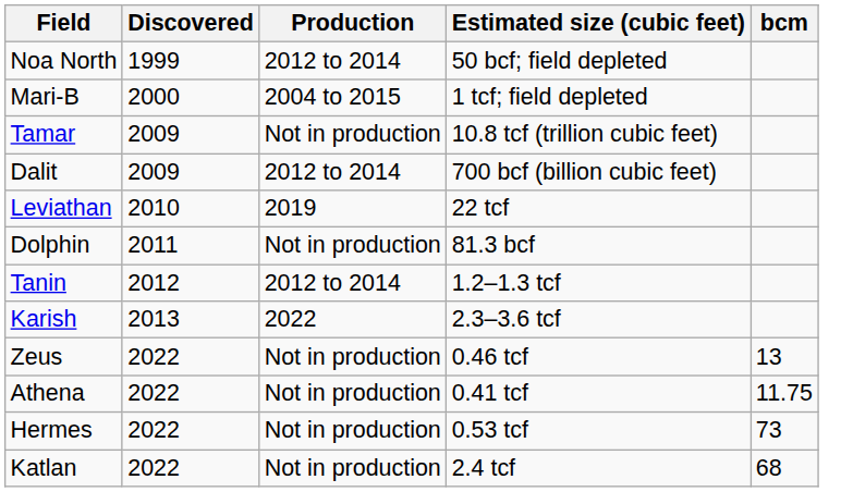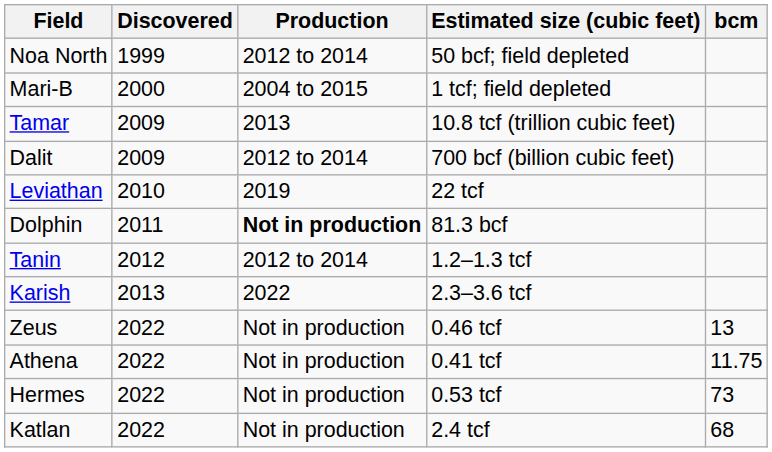 <table class="wikitable sortable">
 <tr>
 <th>Field</th>
 <th>Discovered</th>
 <th>Production</th>
 <th>Estimated size (cubic feet)</th>
 <th>bcm</th>
 </tr>
 <tr>
 <td>Noa North</td>
 <td>1999</td>
 <td>2012 to 2014</td>
 <td>50 bcf; field depleted</td>
 <td></td>
 </tr>
 <tr>
 <td>Mari-B</td>
 <td>2000</td>
 <td>2004 to 2015</td>
 <td>1 tcf; field depleted</td>
 <td></td>
 </tr>
 <tr>
 <td><a href='#'>Tamar</a></td>
 <td>2009</td>
-<td>Not in production</td>
+<td>2013</td>
 <td>10.8 tcf (trillion cubic feet)</td>
 <td></td>
 </tr>
 <tr>
 <td>Dalit</td>
 <td>2009</td>
 <td>2012 to 2014</td>
 <td>700 bcf (billion cubic feet)</td>
 <td></td>
 </tr>
 <tr>
 <td><a href='#'>Leviathan</a></td>
 <td>2010</td>
 <td>2019</td>
 <td>22 tcf</td>
 <td></td>
 </tr>
 <tr>
 <td>Dolphin</td>
 <td>2011</td>
-<td>Not in production</td>
+<td><strong>Not in production</strong></td>
 <td>81.3 bcf</td>
 <td></td>
 </tr>
 <tr>
 <td><a href='#'>Tanin</a></td>
 <td>2012</td>
 <td>2012 to 2014</td>
 <td>1.2–1.3 tcf</td>
 <td></td>
 </tr>
 <tr>
 <td><a href='#'>Karish</a></td>
 <td>2013</td>
 <td>2022</td>
 <td>2.3–3.6 tcf</td>
 <td></td>
 </tr>
 <tr>
 <td>Zeus</td>
 <td>2022</td>
 <td>Not in production</td>
 <td>0.46 tcf</td>
 <td>13</td>
 </tr>
 <tr>
 <td>Athena</td>
 <td>2022</td>
 <td>Not in production</td>
 <td>0.41 tcf</td>
 <td>11.75</td>
 </tr>
 <tr>
 <td>Hermes</td>
 <td>2022</td>
 <td>Not in production</td>
 <td>0.53 tcf</td>
 <td>73</td>
 </tr>
 <tr>
 <td>Katlan</td>
 <td>2022</td>
 <td>Not in production</td>
 <td>2.4 tcf</td>
 <td>68</td>
 </tr>
 </table>
